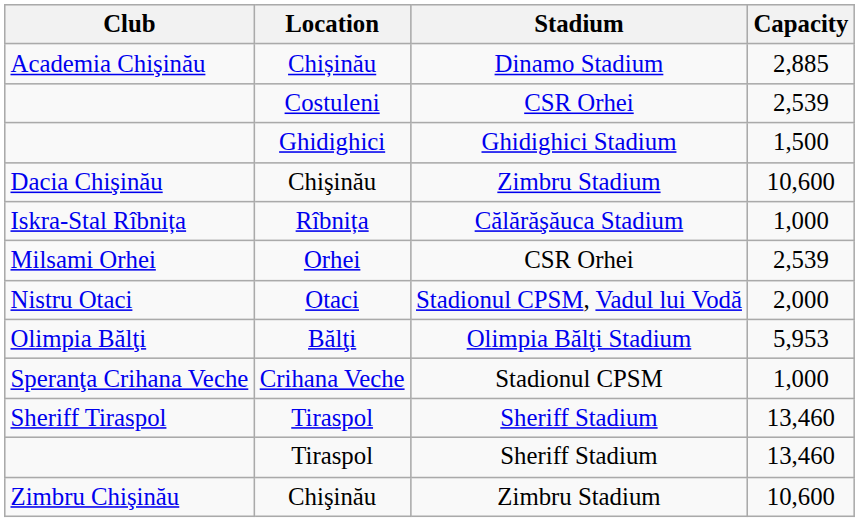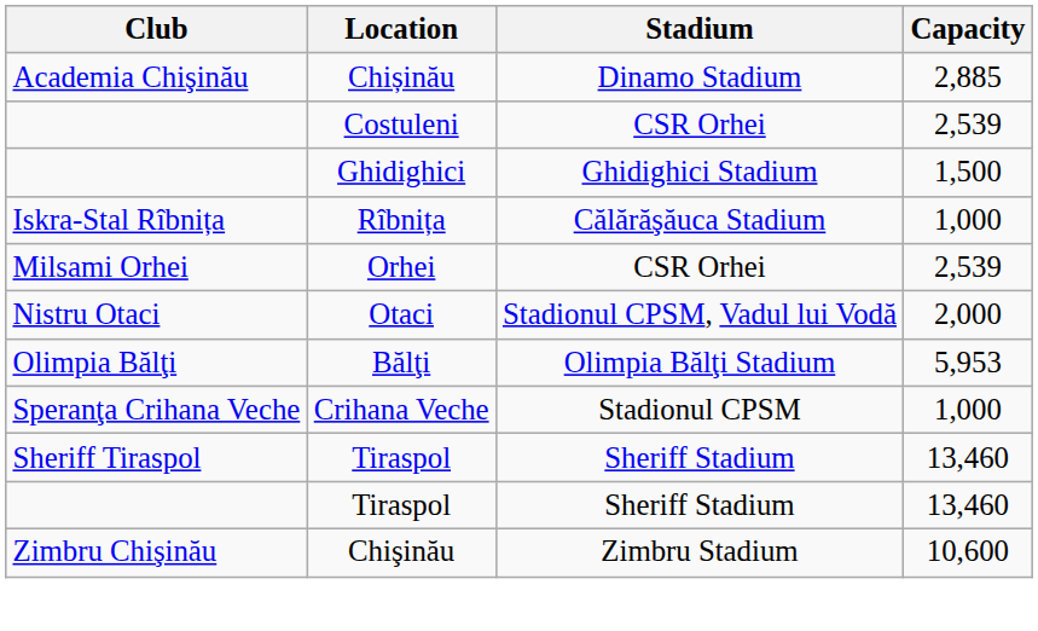 <table class="wikitable sortable" style="text-align:center;">
 <tr>
 <th>Club</th>
 <th>Location</th>
 <th>Stadium</th>
 <th>Capacity</th>
 </tr>
 <tr>
 <td style="text-align:left;"><a href='#'>Academia Chişinău</a></td>
 <td><a href='#'>Chișinău</a></td>
 <td><a href='#'>Dinamo Stadium</a></td>
 <td>2,885</td>
 </tr>
 <tr>
 <td style="text-align:left;"></td>
 <td><a href='#'>Costuleni</a></td>
 <td><a href='#'>CSR Orhei</a></td>
 <td>2,539</td>
 </tr>
 <tr>
 <td style="text-align:left;"></td>
 <td><a href='#'>Ghidighici</a></td>
 <td><a href='#'>Ghidighici Stadium</a></td>
 <td>1,500</td>
-</tr>
-<tr>
-<td style="text-align:left;"><a href='#'>Dacia Chişinău</a></td>
-<td>Chişinău</td>
-<td><a href='#'>Zimbru Stadium</a></td>
-<td>10,600</td>
 </tr>
 <tr>
 <td style="text-align:left;"><a href='#'>Iskra-Stal Rîbnița</a></td>
 <td><a href='#'>Rîbnița</a></td>
 <td><a href='#'>Călărăşăuca Stadium</a></td>
 <td>1,000</td>
 </tr>
 <tr>
 <td style="text-align:left;"><a href='#'>Milsami Orhei</a></td>
 <td><a href='#'>Orhei</a></td>
 <td>CSR Orhei</td>
 <td>2,539</td>
 </tr>
 <tr>
 <td style="text-align:left;"><a href='#'>Nistru Otaci</a></td>
 <td><a href='#'>Otaci</a></td>
 <td><a href='#'>Stadionul CPSM</a>, <a href='#'>Vadul lui Vodă</a></td>
 <td>2,000</td>
 </tr>
 <tr>
 <td style="text-align:left;"><a href='#'>Olimpia Bălţi</a></td>
 <td><a href='#'>Bălţi</a></td>
 <td><a href='#'>Olimpia Bălţi Stadium</a></td>
 <td>5,953</td>
 </tr>
 <tr>
 <td style="text-align:left;"><a href='#'>Speranţa Crihana Veche</a></td>
 <td><a href='#'>Crihana Veche</a></td>
 <td>Stadionul CPSM</td>
 <td>1,000</td>
 </tr>
 <tr>
 <td style="text-align:left;"><a href='#'>Sheriff Tiraspol</a></td>
 <td><a href='#'>Tiraspol</a></td>
 <td><a href='#'>Sheriff Stadium</a></td>
 <td>13,460</td>
 </tr>
 <tr>
 <td style="text-align:left;"></td>
 <td>Tiraspol</td>
 <td>Sheriff Stadium</td>
 <td>13,460</td>
 </tr>
 <tr>
 <td style="text-align:left;"><a href='#'>Zimbru Chişinău</a></td>
 <td>Chişinău</td>
 <td>Zimbru Stadium</td>
 <td>10,600</td>
 </tr>
 </table>
